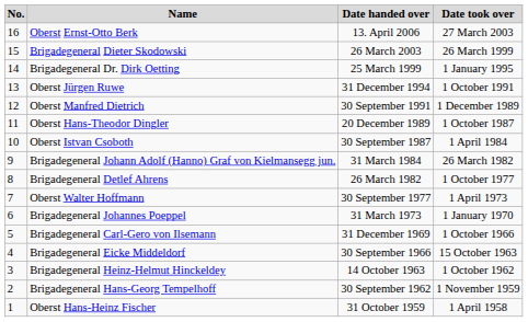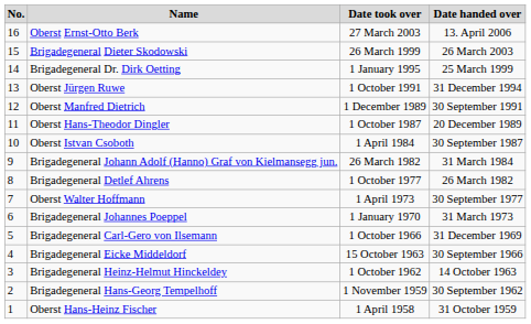 <table | class="wikitable">
 <tr>
 <th style="background:#dadada">No.</th>
 <th style="background:#dadada">Name</th>
+<th style="background:#dadada">Date took over</th>
 <th style="background:#dadada">Date handed over</th>
-<th style="background:#dadada">Date took over</th>
 </tr>
 <tr>
 <td>16</td>
 <td><a href='#'>Oberst</a> <a href='#'>Ernst-Otto Berk</a></td>
+<td align="center">27 March 2003</td>
 <td align="center">13. April 2006</td>
-<td align="center">27 March 2003</td>
 </tr>
 <tr>
 <td>15</td>
 <td><a href='#'>Brigadegeneral</a> <a href='#'>Dieter Skodowski</a></td>
+<td align="center">26 March 1999</td>
 <td align="center">26 March 2003</td>
-<td align="center">26 March 1999</td>
 </tr>
 <tr>
 <td>14</td>
 <td>Brigadegeneral Dr. <a href='#'>Dirk Oetting</a></td>
+<td align="center">1 January 1995</td>
 <td align="center">25 March 1999</td>
-<td align="center">1 January 1995</td>
 </tr>
 <tr>
 <td>13</td>
 <td>Oberst <a href='#'>Jürgen Ruwe</a></td>
+<td align="center">1 October 1991</td>
 <td align="center">31 December 1994</td>
-<td align="center">1 October 1991</td>
 </tr>
 <tr>
 <td>12</td>
 <td>Oberst <a href='#'>Manfred Dietrich</a></td>
+<td align="center">1 December 1989</td>
 <td align="center">30 September 1991</td>
-<td align="center">1 December 1989</td>
 </tr>
 <tr>
 <td>11</td>
 <td>Oberst <a href='#'>Hans-Theodor Dingler</a></td>
+<td align="center">1 October 1987</td>
 <td align="center">20 December 1989</td>
-<td align="center">1 October 1987</td>
 </tr>
 <tr>
 <td>10</td>
 <td>Oberst <a href='#'>Istvan Csoboth</a></td>
+<td align="center">1 April 1984</td>
 <td align="center">30 September 1987</td>
-<td align="center">1 April 1984</td>
 </tr>
 <tr>
 <td>9</td>
 <td>Brigadegeneral <a href='#'>Johann Adolf (Hanno) Graf von Kielmansegg jun.</a></td>
+<td align="center">26 March 1982</td>
 <td align="center">31 March 1984</td>
-<td align="center">26 March 1982</td>
 </tr>
 <tr>
 <td>8</td>
 <td>Brigadegeneral <a href='#'>Detlef Ahrens</a></td>
+<td align="center">1 October 1977</td>
 <td align="center">26 March 1982</td>
-<td align="center">1 October 1977</td>
 </tr>
 <tr>
 <td>7</td>
 <td>Oberst <a href='#'>Walter Hoffmann</a></td>
+<td align="center">1 April 1973</td>
 <td align="center">30 September 1977</td>
-<td align="center">1 April 1973</td>
 </tr>
 <tr>
 <td>6</td>
 <td>Brigadegeneral <a href='#'>Johannes Poeppel</a></td>
+<td align="center">1 January 1970</td>
 <td align="center">31 March 1973</td>
-<td align="center">1 January 1970</td>
 </tr>
 <tr>
 <td>5</td>
 <td>Brigadegeneral <a href='#'>Carl-Gero von Ilsemann</a></td>
+<td align="center">1 October 1966</td>
 <td align="center">31 December 1969</td>
-<td align="center">1 October 1966</td>
 </tr>
 <tr>
 <td>4</td>
 <td>Brigadegeneral <a href='#'>Eicke Middeldorf</a></td>
+<td align="center">15 October 1963</td>
 <td align="center">30 September 1966</td>
-<td align="center">15 October 1963</td>
 </tr>
 <tr>
 <td>3</td>
 <td>Brigadegeneral <a href='#'>Heinz-Helmut Hinckeldey</a></td>
+<td align="center">1 October 1962</td>
 <td align="center">14 October 1963</td>
-<td align="center">1 October 1962</td>
 </tr>
 <tr>
 <td>2</td>
 <td>Brigadegeneral <a href='#'>Hans-Georg Tempelhoff</a></td>
+<td align="center">1 November 1959</td>
 <td align="center">30 September 1962</td>
-<td align="center">1 November 1959</td>
 </tr>
 <tr>
 <td>1</td>
 <td>Oberst <a href='#'>Hans-Heinz Fischer</a></td>
+<td align="center">1 April 1958</td>
 <td align="center">31 October 1959</td>
-<td align="center">1 April 1958</td>
 </tr>
 </table>
